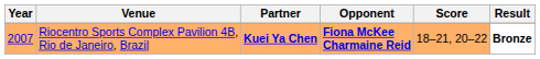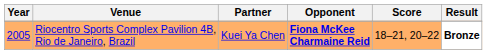 <table class="sortable wikitable" style="font-size: 90%;">
 <tr>
 <th>Year</th>
 <th>Venue</th>
 <th>Partner</th>
 <th>Opponent</th>
 <th>Score</th>
 <th>Result</th>
 </tr>
 <tr>
 </tr>
 <tr style="background:#FFB069">
-<td align="center"><a href='#'>2007</a></td>
+<td align="center"><a href='#'>2005</a></td>
 <td align="left"><a href='#'>Riocentro Sports Complex Pavilion 4B</a>,<br> <a href='#'>Rio de Janeiro</a>, <a href='#'>Brazil</a></td>
-<td align="left"><strong> <a href='#'>Kuei Ya Chen</a></strong></td>
+<td align="left"> <a href='#'>Kuei Ya Chen</a></td>
 <td align="left"><strong> <a href='#'>Fiona McKee</a><br> <a href='#'>Charmaine Reid</a></strong></td>
 <td align="center">18–21, 20–22</td>
 <td style="text-align:left; background:white"> <strong>Bronze</strong></td>
 </tr>
 </table>
